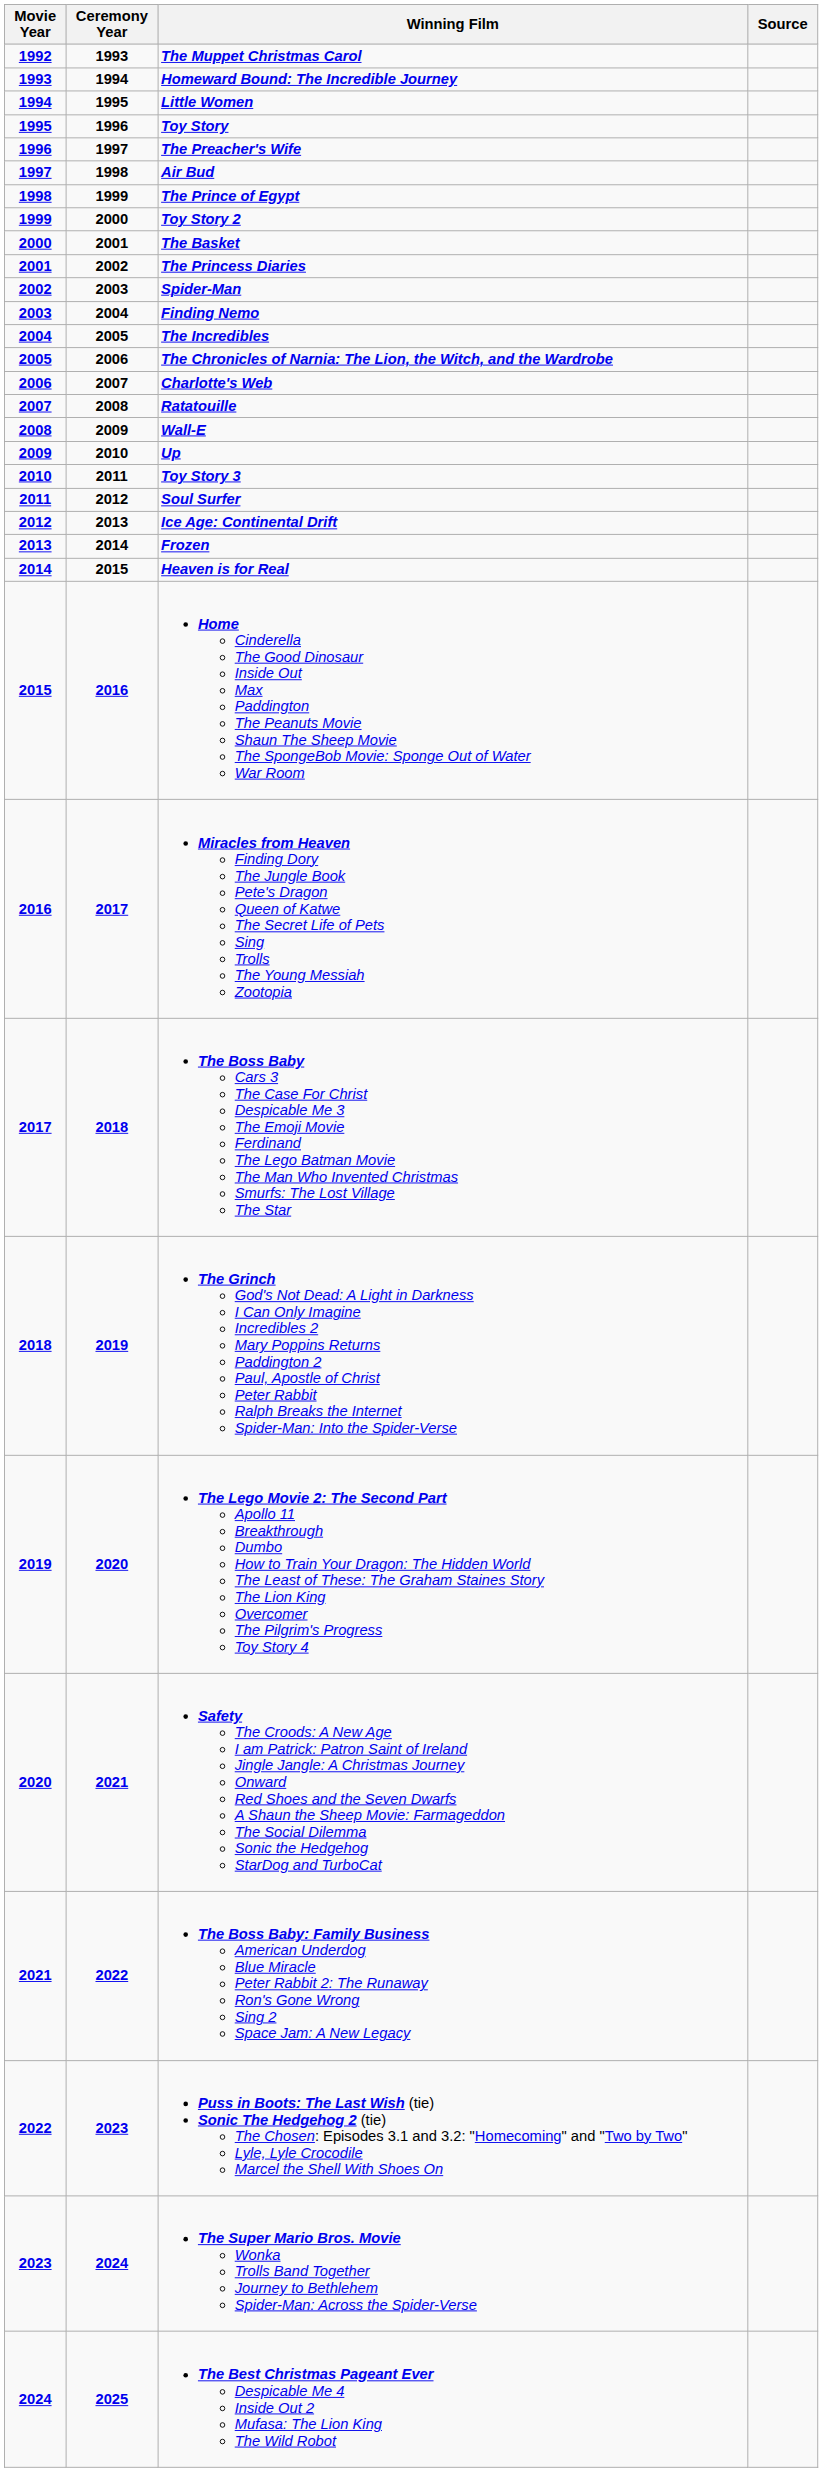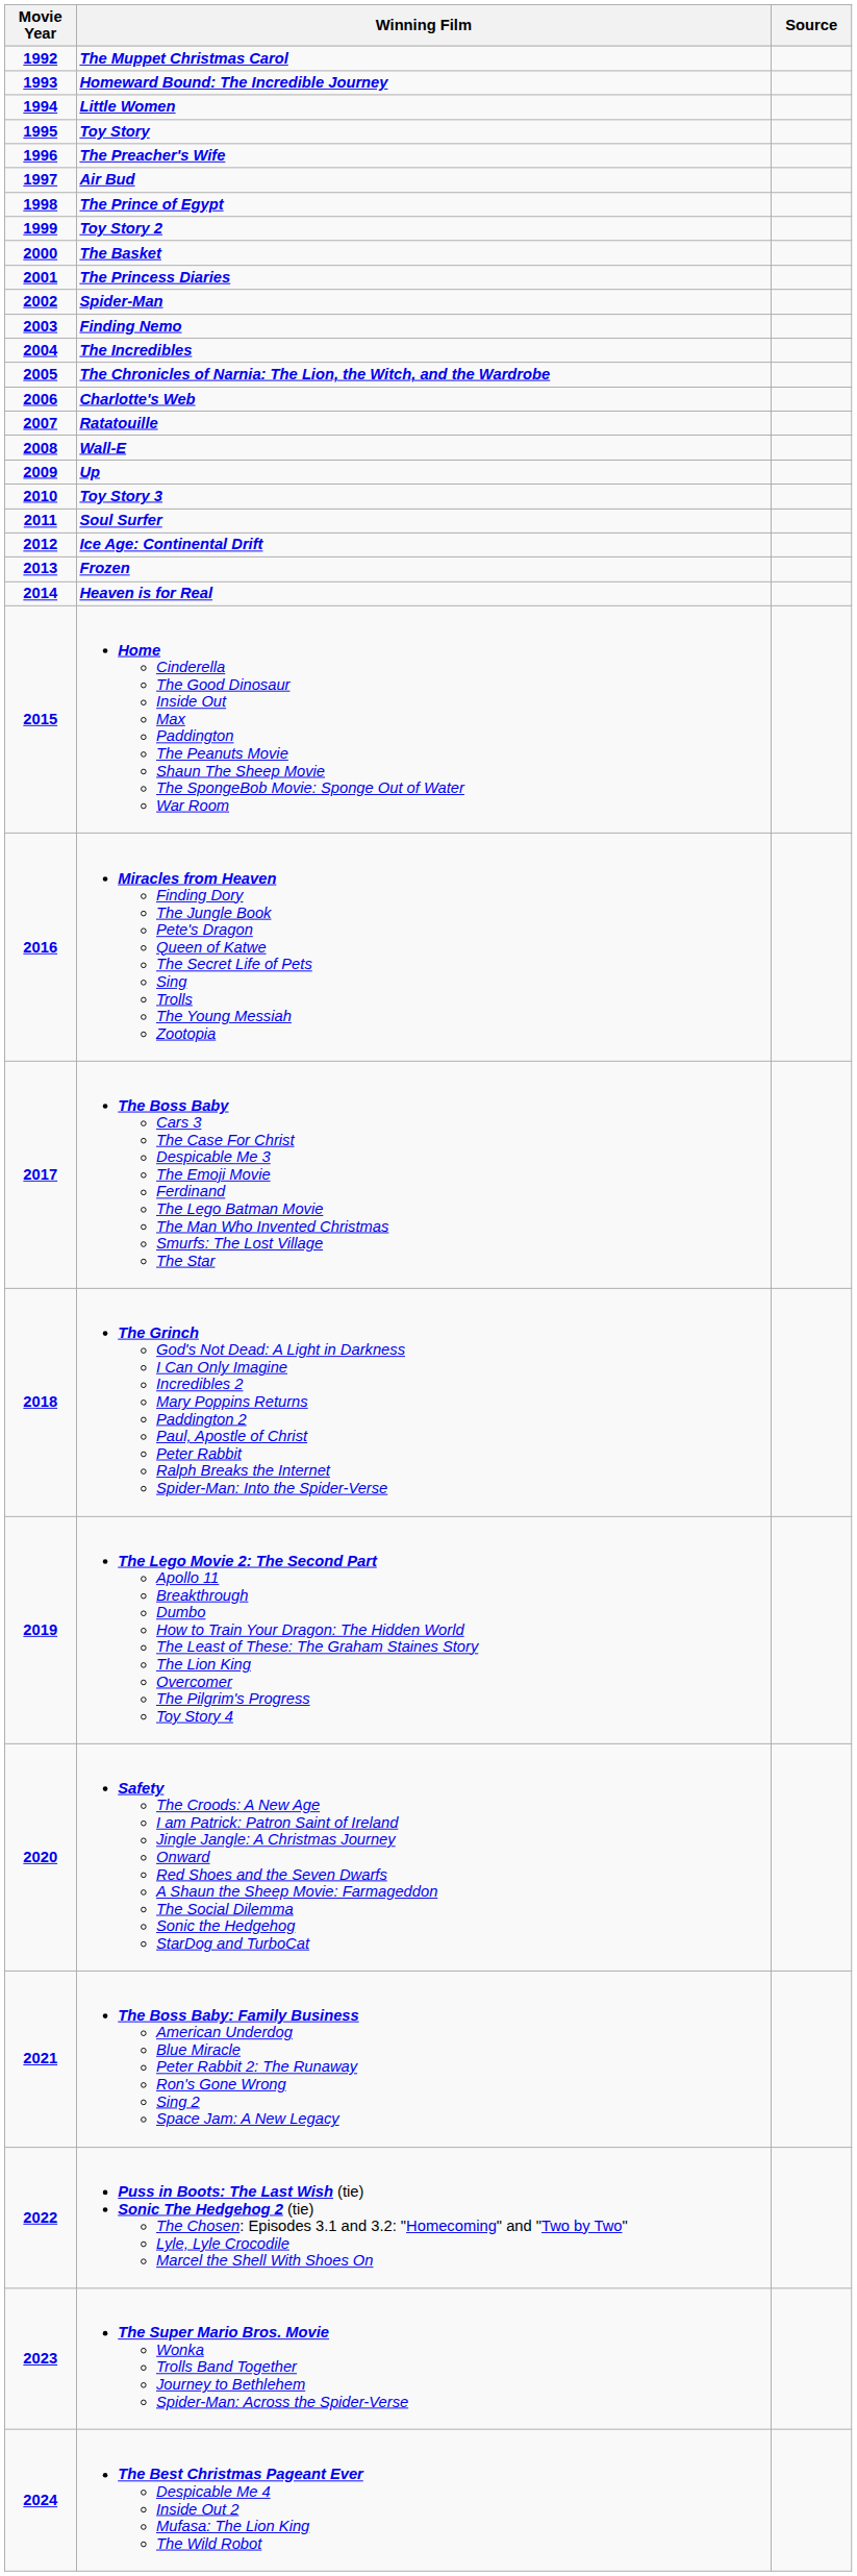 <table class="wikitable" style="width:70%">
 <tr bgcolor="#bebebe">
 <th width="5%">Movie Year</th>
-<th width="5%">Ceremony Year</th>
 <th width="55%">Winning Film</th>
 <th width="5%">Source</th>
 </tr>
 <tr>
 <td style="text-align:center"><strong><a href='#'>1992</a></strong></td>
-<td style="text-align:center"><strong>1993</strong></td>
 <td><strong><em><a href='#'>The Muppet Christmas Carol</a></em></strong></td>
 <td style="text-align:center"></td>
 </tr>
 <tr>
 <td style="text-align:center"><strong><a href='#'>1993</a></strong></td>
-<td style="text-align:center"><strong>1994</strong></td>
 <td><strong><em><a href='#'>Homeward Bound: The Incredible Journey</a></em></strong></td>
 <td style="text-align:center"></td>
 </tr>
 <tr>
 <td style="text-align:center"><strong><a href='#'>1994</a></strong></td>
-<td style="text-align:center"><strong>1995</strong></td>
 <td><strong><em><a href='#'>Little Women</a></em></strong></td>
 <td style="text-align:center"></td>
 </tr>
 <tr>
 <td style="text-align:center"><strong><a href='#'>1995</a></strong></td>
-<td style="text-align:center"><strong>1996</strong></td>
 <td><strong><em><a href='#'>Toy Story</a></em></strong></td>
 <td style="text-align:center"></td>
 </tr>
 <tr>
 <td style="text-align:center"><strong><a href='#'>1996</a></strong></td>
-<td style="text-align:center"><strong>1997</strong></td>
 <td><strong><em><a href='#'>The Preacher's Wife</a></em></strong></td>
 <td style="text-align:center"></td>
 </tr>
 <tr>
 <td style="text-align:center"><strong><a href='#'>1997</a></strong></td>
-<td style="text-align:center"><strong>1998</strong></td>
 <td><strong><em><a href='#'>Air Bud</a></em></strong></td>
 <td style="text-align:center"></td>
 </tr>
 <tr>
 <td style="text-align:center"><strong><a href='#'>1998</a></strong></td>
-<td style="text-align:center"><strong>1999</strong></td>
 <td><strong><em><a href='#'>The Prince of Egypt</a></em></strong></td>
 <td style="text-align:center"></td>
 </tr>
 <tr>
 <td style="text-align:center"><strong><a href='#'>1999</a></strong></td>
-<td style="text-align:center"><strong>2000</strong></td>
 <td><strong><em><a href='#'>Toy Story 2</a></em></strong></td>
 <td style="text-align:center"></td>
 </tr>
 <tr>
 <td style="text-align:center"><strong><a href='#'>2000</a></strong></td>
-<td style="text-align:center"><strong>2001</strong></td>
 <td><strong><em><a href='#'>The Basket</a></em></strong></td>
 <td style="text-align:center"></td>
 </tr>
 <tr>
 <td style="text-align:center"><strong><a href='#'>2001</a></strong></td>
-<td style="text-align:center"><strong>2002</strong></td>
 <td><strong><em><a href='#'>The Princess Diaries</a></em></strong></td>
 <td style="text-align:center"></td>
 </tr>
 <tr>
 <td style="text-align:center"><strong><a href='#'>2002</a></strong></td>
-<td style="text-align:center"><strong>2003</strong></td>
 <td><strong><em><a href='#'>Spider-Man</a></em></strong></td>
 <td style="text-align:center"></td>
 </tr>
 <tr>
 <td style="text-align:center"><strong><a href='#'>2003</a></strong></td>
-<td style="text-align:center"><strong>2004</strong></td>
 <td><strong><em><a href='#'>Finding Nemo</a></em></strong></td>
 <td style="text-align:center"></td>
 </tr>
 <tr>
 <td style="text-align:center"><strong><a href='#'>2004</a></strong></td>
-<td style="text-align:center"><strong>2005</strong></td>
 <td><strong><em><a href='#'>The Incredibles</a></em></strong></td>
 <td style="text-align:center"></td>
 </tr>
 <tr>
 <td style="text-align:center"><strong><a href='#'>2005</a></strong></td>
-<td style="text-align:center"><strong>2006</strong></td>
 <td><strong><em><a href='#'>The Chronicles of Narnia: The Lion, the Witch, and the Wardrobe</a></em></strong></td>
 <td style="text-align:center"></td>
 </tr>
 <tr>
 <td style="text-align:center"><strong><a href='#'>2006</a></strong></td>
-<td style="text-align:center"><strong>2007</strong></td>
 <td><strong><em><a href='#'>Charlotte's Web</a></em></strong></td>
 <td style="text-align:center"></td>
 </tr>
 <tr>
 <td style="text-align:center"><strong><a href='#'>2007</a></strong></td>
-<td style="text-align:center"><strong>2008</strong></td>
 <td><strong><em><a href='#'>Ratatouille</a></em></strong></td>
 <td style="text-align:center"></td>
 </tr>
 <tr>
 <td style="text-align:center"><strong><a href='#'>2008</a></strong></td>
-<td style="text-align:center"><strong>2009</strong></td>
 <td><strong><em><a href='#'>Wall-E</a></em></strong></td>
 <td style="text-align:center"></td>
 </tr>
 <tr>
 <td style="text-align:center"><strong><a href='#'>2009</a></strong></td>
-<td style="text-align:center"><strong>2010</strong></td>
 <td><strong><em><a href='#'>Up</a></em></strong></td>
 <td style="text-align:center"></td>
 </tr>
 <tr>
 <td style="text-align:center"><strong><a href='#'>2010</a></strong></td>
-<td style="text-align:center"><strong>2011</strong></td>
 <td><strong><em><a href='#'>Toy Story 3</a></em></strong></td>
 <td style="text-align:center"></td>
 </tr>
 <tr>
 <td style="text-align:center"><strong><a href='#'>2011</a></strong></td>
-<td style="text-align:center"><strong>2012</strong></td>
 <td><strong><em><a href='#'>Soul Surfer</a></em></strong></td>
 <td style="text-align:center"></td>
 </tr>
 <tr>
 <td style="text-align:center"><strong><a href='#'>2012</a></strong></td>
-<td style="text-align:center"><strong>2013</strong></td>
 <td><strong><em><a href='#'>Ice Age: Continental Drift</a></em></strong></td>
 <td style="text-align:center"></td>
 </tr>
 <tr>
 <td style="text-align:center"><strong><a href='#'>2013</a></strong></td>
-<td style="text-align:center"><strong>2014</strong></td>
 <td><strong><em><a href='#'>Frozen</a></em></strong></td>
 <td style="text-align:center"></td>
 </tr>
 <tr>
 <td style="text-align:center"><strong><a href='#'>2014</a></strong></td>
-<td style="text-align:center"><strong>2015</strong></td>
 <td><strong><em><a href='#'>Heaven is for Real</a></em></strong></td>
 <td style="text-align:center"></td>
 </tr>
 <tr>
 <td style="text-align:center"><strong><a href='#'>2015</a></strong></td>
-<td style="text-align:center"><strong><a href='#'>2016</a></strong></td>
 <td><br><ul><li><strong><em><a href='#'>Home</a></em></strong><ul><li><em><a href='#'>Cinderella</a></em></li><li><em><a href='#'>The Good Dinosaur</a></em></li><li><em><a href='#'>Inside Out</a></em></li><li><em><a href='#'>Max</a></em></li><li><em><a href='#'>Paddington</a></em></li><li><em><a href='#'>The Peanuts Movie</a></em></li><li><em><a href='#'>Shaun The Sheep Movie</a></em></li><li><em><a href='#'>The SpongeBob Movie: Sponge Out of Water</a></em></li><li><em><a href='#'>War Room</a></em></li></ul></li></ul></td>
 <td style="text-align:center"></td>
 </tr>
 <tr>
 <td style="text-align:center"><strong><a href='#'>2016</a></strong></td>
-<td style="text-align:center"><strong><a href='#'>2017</a></strong></td>
 <td><br><ul><li><strong><em><a href='#'>Miracles from Heaven</a></em></strong><ul><li><em><a href='#'>Finding Dory</a></em></li><li><em><a href='#'>The Jungle Book</a></em></li><li><em><a href='#'>Pete's Dragon</a></em></li><li><em><a href='#'>Queen of Katwe</a></em></li><li><em><a href='#'>The Secret Life of Pets</a></em></li><li><em><a href='#'>Sing</a></em></li><li><em><a href='#'>Trolls</a></em></li><li><em><a href='#'>The Young Messiah</a></em></li><li><em><a href='#'>Zootopia</a></em></li></ul></li></ul></td>
 <td style="text-align:center"></td>
 </tr>
 <tr>
 <td style="text-align:center"><strong><a href='#'>2017</a></strong></td>
-<td style="text-align:center"><strong><a href='#'>2018</a></strong></td>
 <td><br><ul><li><strong><em><a href='#'>The Boss Baby</a></em></strong><ul><li><em><a href='#'>Cars 3</a></em></li><li><em><a href='#'>The Case For Christ</a></em></li><li><em><a href='#'>Despicable Me 3</a></em></li><li><em><a href='#'>The Emoji Movie</a></em></li><li><em><a href='#'>Ferdinand</a></em></li><li><em><a href='#'>The Lego Batman Movie</a></em></li><li><em><a href='#'>The Man Who Invented Christmas</a></em></li><li><em><a href='#'>Smurfs: The Lost Village</a></em></li><li><em><a href='#'>The Star</a></em></li></ul></li></ul></td>
 <td style="text-align:center"></td>
 </tr>
 <tr>
 <td style="text-align:center"><strong><a href='#'>2018</a></strong></td>
-<td style="text-align:center"><strong><a href='#'>2019</a></strong></td>
 <td><br><ul><li><strong><em><a href='#'>The Grinch</a></em></strong><ul><li><em><a href='#'>God's Not Dead: A Light in Darkness</a></em></li><li><em><a href='#'>I Can Only Imagine</a></em></li><li><em><a href='#'>Incredibles 2</a></em></li><li><em><a href='#'>Mary Poppins Returns</a></em></li><li><em><a href='#'>Paddington 2</a></em></li><li><em><a href='#'>Paul, Apostle of Christ</a></em></li><li><em><a href='#'>Peter Rabbit</a></em></li><li><em><a href='#'>Ralph Breaks the Internet</a></em></li><li><em><a href='#'>Spider-Man: Into the Spider-Verse</a></em></li></ul></li></ul></td>
 <td style="text-align:center"></td>
 </tr>
 <tr>
 <td style="text-align:center"><strong><a href='#'>2019</a></strong></td>
-<td style="text-align:center"><strong><a href='#'>2020</a></strong></td>
 <td><br><ul><li><strong><em><a href='#'>The Lego Movie 2: The Second Part</a></em></strong><ul><li><em><a href='#'>Apollo 11</a></em></li><li><em><a href='#'>Breakthrough</a></em></li><li><em><a href='#'>Dumbo</a></em></li><li><em><a href='#'>How to Train Your Dragon: The Hidden World</a></em></li><li><em><a href='#'>The Least of These: The Graham Staines Story</a></em></li><li><em><a href='#'>The Lion King</a></em></li><li><em><a href='#'>Overcomer</a></em></li><li><em><a href='#'>The Pilgrim's Progress</a></em></li><li><em><a href='#'>Toy Story 4</a></em></li></ul></li></ul></td>
 <td style="text-align:center"></td>
 </tr>
 <tr>
 <td style="text-align:center"><strong><a href='#'>2020</a></strong></td>
-<td style="text-align:center"><strong><a href='#'>2021</a></strong></td>
 <td><br><ul><li><strong><em><a href='#'>Safety</a></em></strong><ul><li><em><a href='#'>The Croods: A New Age</a></em></li><li><em><a href='#'>I am Patrick: Patron Saint of Ireland</a></em></li><li><em><a href='#'>Jingle Jangle: A Christmas Journey</a></em></li><li><em><a href='#'>Onward</a></em></li><li><em><a href='#'>Red Shoes and the Seven Dwarfs</a></em></li><li><em><a href='#'>A Shaun the Sheep Movie: Farmageddon</a></em></li><li><em><a href='#'>The Social Dilemma</a></em></li><li><em><a href='#'>Sonic the Hedgehog</a></em></li><li><em><a href='#'>StarDog and TurboCat</a></em></li></ul></li></ul></td>
 <td style="text-align:center"></td>
 </tr>
 <tr>
 <td style="text-align:center"><strong><a href='#'>2021</a></strong></td>
-<td style="text-align:center"><strong><a href='#'>2022</a></strong></td>
 <td><br><ul><li><strong><em><a href='#'>The Boss Baby: Family Business</a></em></strong><ul><li><em><a href='#'>American Underdog</a></em></li><li><em><a href='#'>Blue Miracle</a></em></li><li><em><a href='#'>Peter Rabbit 2: The Runaway</a></em></li><li><em><a href='#'>Ron's Gone Wrong</a></em></li><li><em><a href='#'>Sing 2</a></em></li><li><em><a href='#'>Space Jam: A New Legacy</a></em></li></ul></li></ul></td>
 <td style="text-align:center"></td>
 </tr>
 <tr>
 <td style="text-align:center"><strong><a href='#'>2022</a></strong></td>
-<td style="text-align:center"><strong><a href='#'>2023</a></strong></td>
 <td><br><ul><li><strong><em><a href='#'>Puss in Boots: The Last Wish</a></em></strong> (tie)</li><li><strong><em><a href='#'>Sonic The Hedgehog 2</a></em></strong> (tie)<ul><li><em><a href='#'>The Chosen</a></em>: Episodes 3.1 and 3.2: "<a href='#'>Homecoming</a>" and "<a href='#'>Two by Two</a>"</li><li><em><a href='#'>Lyle, Lyle Crocodile</a></em></li><li><em><a href='#'>Marcel the Shell With Shoes On</a></em></li></ul></li></ul></td>
 <td style="text-align:center"></td>
 </tr>
 <tr>
 <td style="text-align:center"><strong><a href='#'>2023</a></strong></td>
-<td style="text-align:center"><strong><a href='#'>2024</a></strong></td>
 <td><br><ul><li><strong><em><a href='#'>The Super Mario Bros. Movie</a></em></strong><ul><li><em><a href='#'>Wonka</a></em></li><li><em><a href='#'>Trolls Band Together</a></em></li><li><em><a href='#'>Journey to Bethlehem</a></em></li><li><em><a href='#'>Spider-Man: Across the Spider-Verse</a></em></li></ul></li></ul></td>
 <td style="text-align:center"></td>
 </tr>
 <tr>
 <td style="text-align:center"><strong><a href='#'>2024</a></strong></td>
-<td style="text-align:center"><strong><a href='#'>2025</a></strong></td>
 <td><br><ul><li><strong><em><a href='#'>The Best Christmas Pageant Ever</a></em></strong><ul><li><em><a href='#'>Despicable Me 4</a></em></li><li><em><a href='#'>Inside Out 2</a></em></li><li><em><a href='#'>Mufasa: The Lion King</a></em></li><li><em><a href='#'>The Wild Robot</a></em></li></ul></li></ul></td>
 <td style="text-align:center"></td>
 </tr>
 </table>
